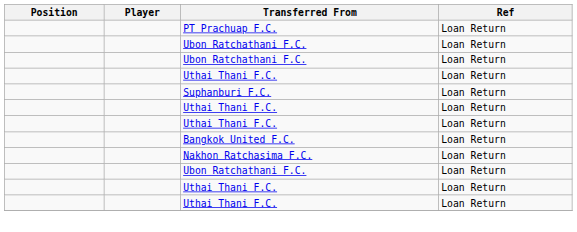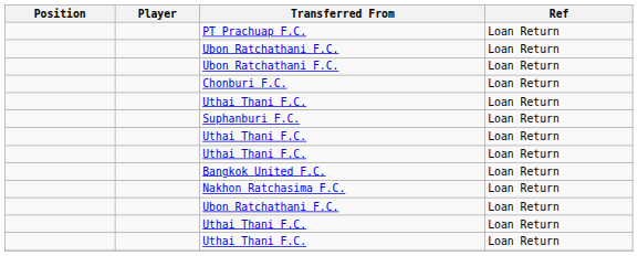 <table class="wikitable sortable" style="width:60%; text-align:center; font-size:100%; text-align:left;">
 <tr>
 <th>Position</th>
 <th>Player</th>
 <th>Transferred From</th>
 <th>Ref</th>
 </tr>
 <tr>
 <td></td>
 <td></td>
 <td> <a href='#'>PT Prachuap F.C.</a></td>
 <td>Loan Return</td>
 </tr>
 <tr>
 <td></td>
 <td></td>
 <td> <a href='#'>Ubon Ratchathani F.C.</a></td>
 <td>Loan Return</td>
 </tr>
 <tr>
 <td></td>
 <td></td>
 <td> <a href='#'>Ubon Ratchathani F.C.</a></td>
+<td>Loan Return</td>
+</tr>
+<tr>
+<td></td>
+<td></td>
+<td> <a href='#'>Chonburi F.C.</a></td>
 <td>Loan Return</td>
 </tr>
 <tr>
 <td></td>
 <td></td>
 <td> <a href='#'>Uthai Thani F.C.</a></td>
 <td>Loan Return</td>
 </tr>
 <tr>
 <td></td>
 <td></td>
 <td> <a href='#'>Suphanburi F.C.</a></td>
 <td>Loan Return</td>
 </tr>
 <tr>
 <td></td>
 <td></td>
 <td> <a href='#'>Uthai Thani F.C.</a></td>
 <td>Loan Return</td>
 </tr>
 <tr>
 <td></td>
 <td></td>
 <td> <a href='#'>Uthai Thani F.C.</a></td>
 <td>Loan Return</td>
 </tr>
 <tr>
 <td></td>
 <td></td>
 <td> <a href='#'>Bangkok United F.C.</a></td>
 <td>Loan Return</td>
 </tr>
 <tr>
 <td></td>
 <td></td>
 <td> <a href='#'>Nakhon Ratchasima F.C.</a></td>
 <td>Loan Return</td>
 </tr>
 <tr>
 <td></td>
 <td></td>
 <td> <a href='#'>Ubon Ratchathani F.C.</a></td>
 <td>Loan Return</td>
 </tr>
 <tr>
 <td></td>
 <td></td>
 <td> <a href='#'>Uthai Thani F.C.</a></td>
 <td>Loan Return</td>
 </tr>
 <tr>
 <td></td>
 <td></td>
 <td> <a href='#'>Uthai Thani F.C.</a></td>
 <td>Loan Return</td>
 </tr>
 <tr>
 </tr>
 </table>
